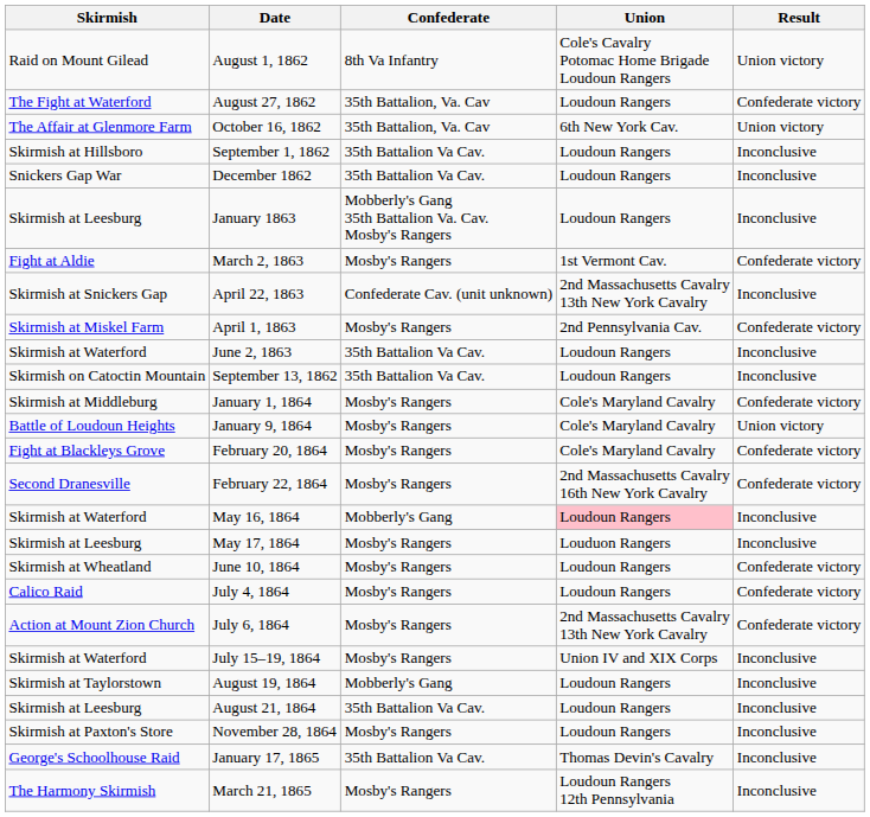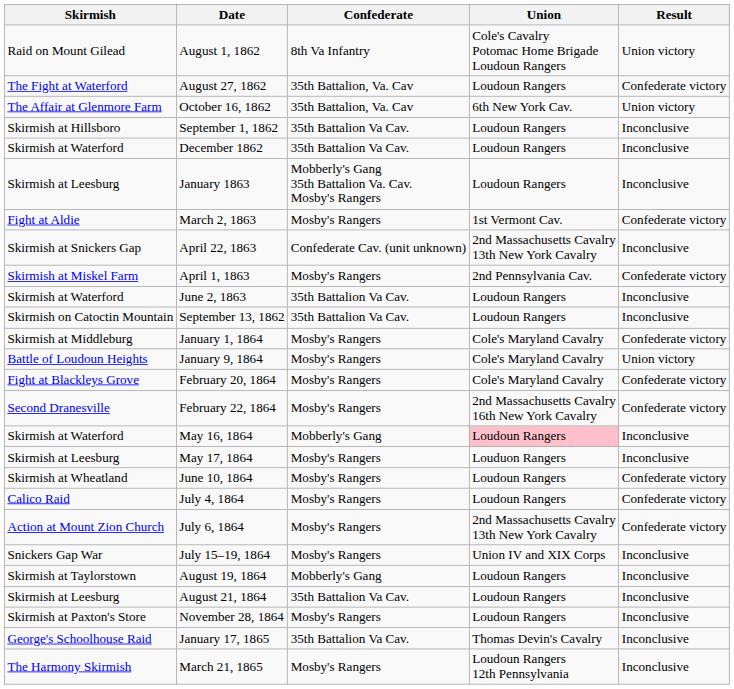 <table class="wikitable">
 <tr>
 <th>Skirmish</th>
 <th>Date</th>
 <th>Confederate</th>
 <th>Union</th>
 <th>Result</th>
 </tr>
 <tr>
 <td>Raid on Mount Gilead</td>
 <td>August 1, 1862</td>
 <td>8th Va Infantry</td>
 <td>Cole's Cavalry<br>Potomac Home Brigade<br>Loudoun Rangers</td>
 <td>Union victory</td>
 </tr>
 <tr>
 <td><a href='#'>The Fight at Waterford</a></td>
 <td>August 27, 1862</td>
 <td>35th Battalion, Va. Cav</td>
 <td>Loudoun Rangers</td>
 <td>Confederate victory</td>
 </tr>
 <tr>
 <td><a href='#'>The Affair at Glenmore Farm</a></td>
 <td>October 16, 1862</td>
 <td>35th Battalion, Va. Cav</td>
 <td>6th New York Cav.</td>
 <td>Union victory</td>
 </tr>
 <tr>
 <td>Skirmish at Hillsboro</td>
 <td>September 1, 1862</td>
 <td>35th Battalion Va Cav.</td>
 <td>Loudoun Rangers</td>
 <td>Inconclusive</td>
 </tr>
 <tr>
-<td>Snickers Gap War</td>
+<td>Skirmish at Waterford</td>
 <td>December 1862</td>
 <td>35th Battalion Va Cav.</td>
 <td>Loudoun Rangers</td>
 <td>Inconclusive</td>
 </tr>
 <tr>
 <td>Skirmish at Leesburg</td>
 <td>January 1863</td>
 <td>Mobberly's Gang<br>35th Battalion Va. Cav.<br>Mosby's Rangers</td>
 <td>Loudoun Rangers</td>
 <td>Inconclusive</td>
 </tr>
 <tr>
 <td><a href='#'>Fight at Aldie</a></td>
 <td>March 2, 1863</td>
 <td>Mosby's Rangers</td>
 <td>1st Vermont Cav.</td>
 <td>Confederate victory</td>
 </tr>
 <tr>
 <td>Skirmish at Snickers Gap</td>
 <td>April 22, 1863</td>
 <td>Confederate Cav. (unit unknown)</td>
 <td>2nd Massachusetts Cavalry<br>13th New York Cavalry</td>
 <td>Inconclusive</td>
 </tr>
 <tr>
 <td><a href='#'>Skirmish at Miskel Farm</a></td>
 <td>April 1, 1863</td>
 <td>Mosby's Rangers</td>
 <td>2nd Pennsylvania Cav.</td>
 <td>Confederate victory</td>
 </tr>
 <tr>
 <td>Skirmish at Waterford</td>
 <td>June 2, 1863</td>
 <td>35th Battalion Va Cav.</td>
 <td>Loudoun Rangers</td>
 <td>Inconclusive</td>
 </tr>
 <tr>
 <td>Skirmish on Catoctin Mountain</td>
 <td>September 13, 1862</td>
 <td>35th Battalion Va Cav.</td>
 <td>Loudoun Rangers</td>
 <td>Inconclusive</td>
 </tr>
 <tr>
 <td>Skirmish at Middleburg</td>
 <td>January 1, 1864</td>
 <td>Mosby's Rangers</td>
 <td>Cole's Maryland Cavalry</td>
 <td>Confederate victory</td>
 </tr>
 <tr>
 <td><a href='#'>Battle of Loudoun Heights</a></td>
 <td>January 9, 1864</td>
 <td>Mosby's Rangers</td>
 <td>Cole's Maryland Cavalry</td>
 <td>Union victory</td>
 </tr>
 <tr>
 <td><a href='#'>Fight at Blackleys Grove</a></td>
 <td>February 20, 1864</td>
 <td>Mosby's Rangers</td>
 <td>Cole's Maryland Cavalry</td>
 <td>Confederate victory</td>
 </tr>
 <tr>
 <td><a href='#'>Second Dranesville</a></td>
 <td>February 22, 1864</td>
 <td>Mosby's Rangers</td>
 <td>2nd Massachusetts Cavalry<br>16th New York Cavalry</td>
 <td>Confederate victory</td>
 </tr>
 <tr>
 <td>Skirmish at Waterford</td>
 <td>May 16, 1864</td>
 <td>Mobberly's Gang</td>
 <td style="background: pink;">Loudoun Rangers</td>
 <td>Inconclusive</td>
 </tr>
 <tr>
 <td>Skirmish at Leesburg</td>
 <td>May 17, 1864</td>
 <td>Mosby's Rangers</td>
 <td>Louduon Rangers</td>
 <td>Inconclusive</td>
 </tr>
 <tr>
 <td>Skirmish at Wheatland</td>
 <td>June 10, 1864</td>
 <td>Mosby's Rangers</td>
 <td>Loudoun Rangers</td>
 <td>Confederate victory</td>
 </tr>
 <tr>
 <td><a href='#'>Calico Raid</a></td>
 <td>July 4, 1864</td>
 <td>Mosby's Rangers</td>
 <td>Loudoun Rangers</td>
 <td>Confederate victory</td>
 </tr>
 <tr>
 <td><a href='#'>Action at Mount Zion Church</a></td>
 <td>July 6, 1864</td>
 <td>Mosby's Rangers</td>
 <td>2nd Massachusetts Cavalry<br>13th New York Cavalry</td>
 <td>Confederate victory</td>
 </tr>
 <tr>
-<td>Skirmish at Waterford</td>
+<td>Snickers Gap War</td>
 <td>July 15–19, 1864</td>
 <td>Mosby's Rangers</td>
 <td>Union IV and XIX Corps</td>
 <td>Inconclusive</td>
 </tr>
 <tr>
 <td>Skirmish at Taylorstown</td>
 <td>August 19, 1864</td>
 <td>Mobberly's Gang</td>
 <td>Loudoun Rangers</td>
 <td>Inconclusive</td>
 </tr>
 <tr>
 <td>Skirmish at Leesburg</td>
 <td>August 21, 1864</td>
 <td>35th Battalion Va Cav.</td>
 <td>Loudoun Rangers</td>
 <td>Inconclusive</td>
 </tr>
 <tr>
 <td>Skirmish at Paxton's Store</td>
 <td>November 28, 1864</td>
 <td>Mosby's Rangers</td>
 <td>Loudoun Rangers</td>
 <td>Inconclusive</td>
 </tr>
 <tr>
 <td><a href='#'>George's Schoolhouse Raid</a></td>
 <td>January 17, 1865</td>
 <td>35th Battalion Va Cav.</td>
 <td>Thomas Devin's Cavalry</td>
 <td>Inconclusive</td>
 </tr>
 <tr>
 <td><a href='#'>The Harmony Skirmish</a></td>
 <td>March 21, 1865</td>
 <td>Mosby's Rangers</td>
 <td>Loudoun Rangers<br>12th Pennsylvania</td>
 <td>Inconclusive</td>
 </tr>
 </table>
